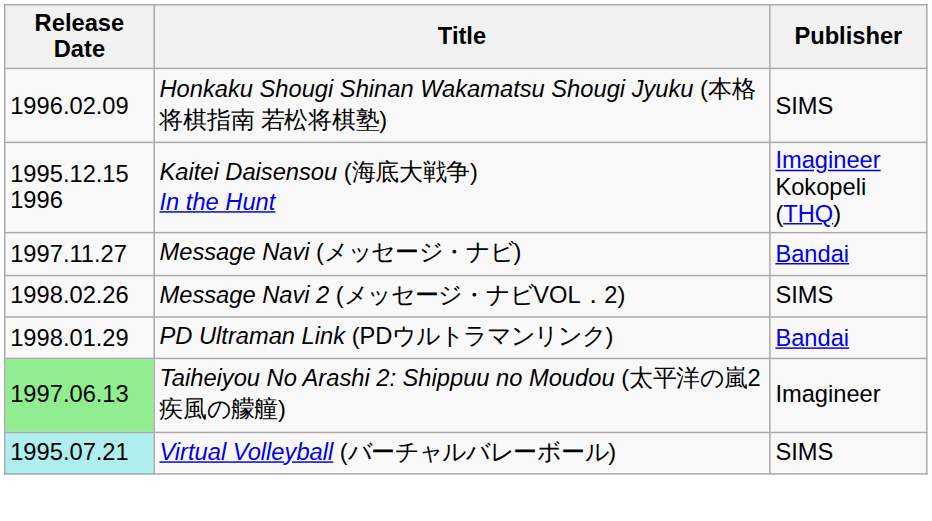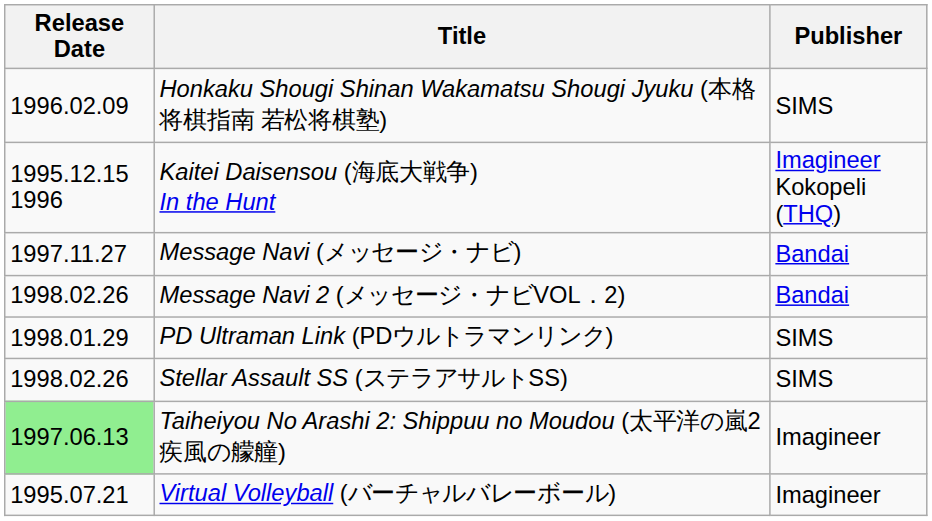 <table class="wikitable" style="width:100%;">
 <tr>
 <th>Release Date</th>
 <th>Title</th>
 <th>Publisher</th>
 </tr>
 <tr>
 <td>1996.02.09 </td>
 <td><em>Honkaku Shougi Shinan Wakamatsu Shougi Jyuku</em> (本格将棋指南 若松将棋塾)</td>
 <td>SIMS</td>
 </tr>
 <tr>
 <td>1995.12.15 <br>1996  </td>
 <td><em>Kaitei Daisensou</em> (海底大戦争) <br> <em><a href='#'>In the Hunt</a></em>  </td>
 <td><a href='#'>Imagineer</a> <br>Kokopeli (<a href='#'>THQ</a>)  </td>
 </tr>
 <tr>
 <td>1997.11.27 </td>
 <td><em>Message Navi</em> (メッセージ・ナビ)</td>
 <td><a href='#'>Bandai</a></td>
 </tr>
 <tr>
 <td>1998.02.26 </td>
 <td><em>Message Navi 2</em> (メッセージ・ナビVOL．2)</td>
-<td>SIMS</td>
+<td><a href='#'>Bandai</a></td>
 </tr>
 <tr>
 <td>1998.01.29 </td>
 <td><em>PD Ultraman Link</em> (PDウルトラマンリンク)</td>
-<td><a href='#'>Bandai</a></td>
+<td>SIMS</td>
+</tr>
+<tr>
+<td>1998.02.26 </td>
+<td><em>Stellar Assault SS</em> (ステラアサルトSS)</td>
+<td>SIMS</td>
 </tr>
 <tr>
 <td style="background: lightgreen;">1997.06.13 </td>
 <td><em>Taiheiyou No Arashi 2: Shippuu no Moudou</em> (太平洋の嵐2 疾風の艨艟)</td>
 <td>Imagineer</td>
 </tr>
 <tr>
-<td style="background: paleturquoise;">1995.07.21 </td>
+<td>1995.07.21 </td>
 <td><em><a href='#'>Virtual Volleyball</a></em> (バーチャルバレーボール)</td>
-<td>SIMS</td>
+<td>Imagineer</td>
 </tr>
 </table>
